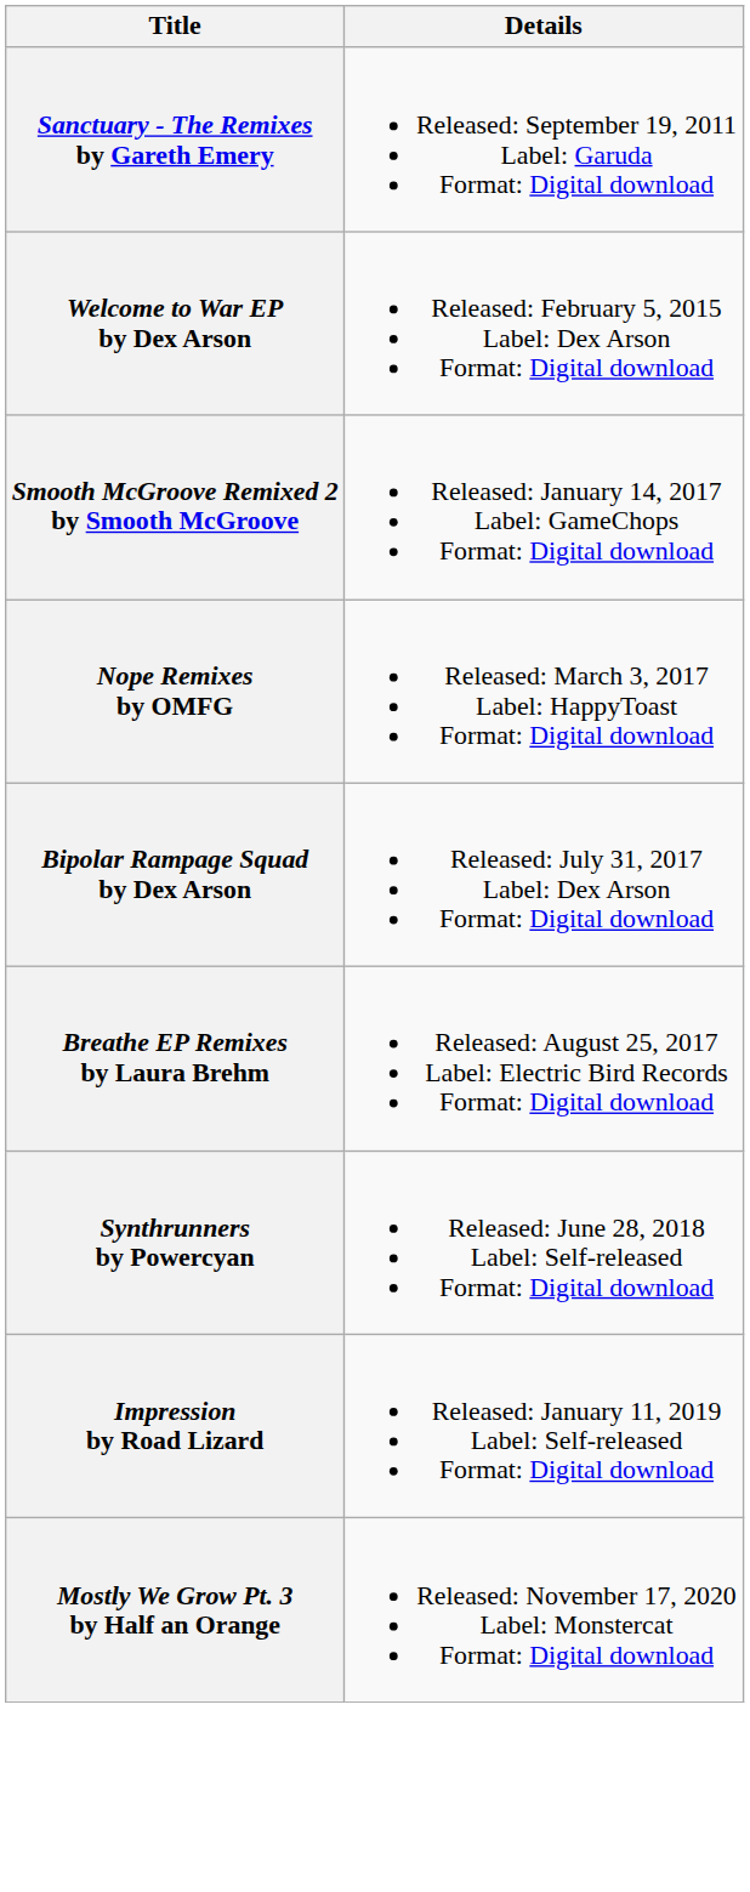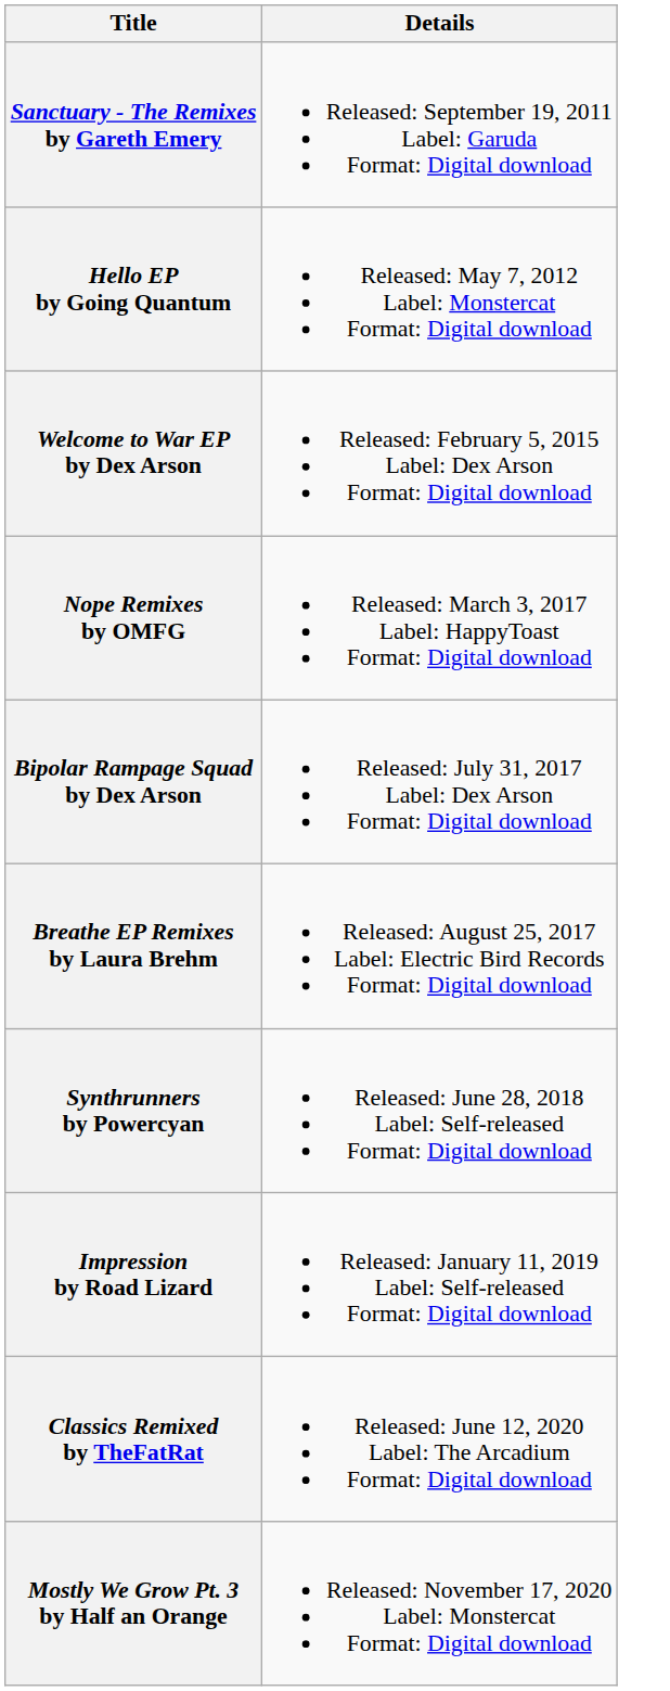 <table class="wikitable plainrowheaders" style="text-align:center;">
 <tr>
 <th scope="col">Title</th>
 <th scope="col">Details</th>
 </tr>
 <tr>
 <th scope="row"><em><a href='#'>Sanctuary - The Remixes</a></em><br>by <a href='#'>Gareth Emery</a></th>
 <td><br><ul><li>Released: September 19, 2011</li><li>Label: <a href='#'>Garuda</a></li><li>Format: <a href='#'>Digital download</a></li></ul></td>
 </tr>
 <tr>
+<th scope="row"><em>Hello EP</em><br>by Going Quantum</th>
+<td><br><ul><li>Released: May 7, 2012</li><li>Label: <a href='#'>Monstercat</a></li><li>Format: <a href='#'>Digital download</a></li></ul></td>
+</tr>
+<tr>
 <th scope="row"><em>Welcome to War EP</em><br>by Dex Arson</th>
 <td><br><ul><li>Released: February 5, 2015</li><li>Label: Dex Arson</li><li>Format: <a href='#'>Digital download</a></li></ul></td>
-</tr>
-<tr>
-<th scope="row"><em>Smooth McGroove Remixed 2</em><br>by <a href='#'>Smooth McGroove</a></th>
-<td><br><ul><li>Released: January 14, 2017</li><li>Label: GameChops</li><li>Format: <a href='#'>Digital download</a></li></ul></td>
 </tr>
 <tr>
 <th scope="row"><em>Nope Remixes</em><br>by OMFG</th>
 <td><br><ul><li>Released: March 3, 2017</li><li>Label: HappyToast</li><li>Format: <a href='#'>Digital download</a></li></ul></td>
 </tr>
 <tr>
 <th scope="row"><em>Bipolar Rampage Squad</em><br>by Dex Arson</th>
 <td><br><ul><li>Released: July 31, 2017</li><li>Label: Dex Arson</li><li>Format: <a href='#'>Digital download</a></li></ul></td>
 </tr>
 <tr>
 <th scope="row"><em>Breathe EP Remixes</em><br>by Laura Brehm</th>
 <td><br><ul><li>Released: August 25, 2017</li><li>Label: Electric Bird Records</li><li>Format: <a href='#'>Digital download</a></li></ul></td>
 </tr>
 <tr>
 <th scope="row"><em>Synthrunners</em><br>by Powercyan</th>
 <td><br><ul><li>Released: June 28, 2018</li><li>Label: Self-released</li><li>Format: <a href='#'>Digital download</a></li></ul></td>
 </tr>
 <tr>
 <th scope="row"><em>Impression</em><br>by Road Lizard</th>
 <td><br><ul><li>Released: January 11, 2019</li><li>Label: Self-released</li><li>Format: <a href='#'>Digital download</a></li></ul></td>
 </tr>
 <tr>
+<th scope="row"><em>Classics Remixed</em><br>by <a href='#'>TheFatRat</a></th>
+<td><br><ul><li>Released: June 12, 2020</li><li>Label: The Arcadium</li><li>Format: <a href='#'>Digital download</a></li></ul></td>
+</tr>
+<tr>
 <th scope="row"><em>Mostly We Grow Pt. 3</em><br>by Half an Orange</th>
 <td><br><ul><li>Released: November 17, 2020</li><li>Label: Monstercat</li><li>Format: <a href='#'>Digital download</a></li></ul></td>
 </tr>
 </table>
